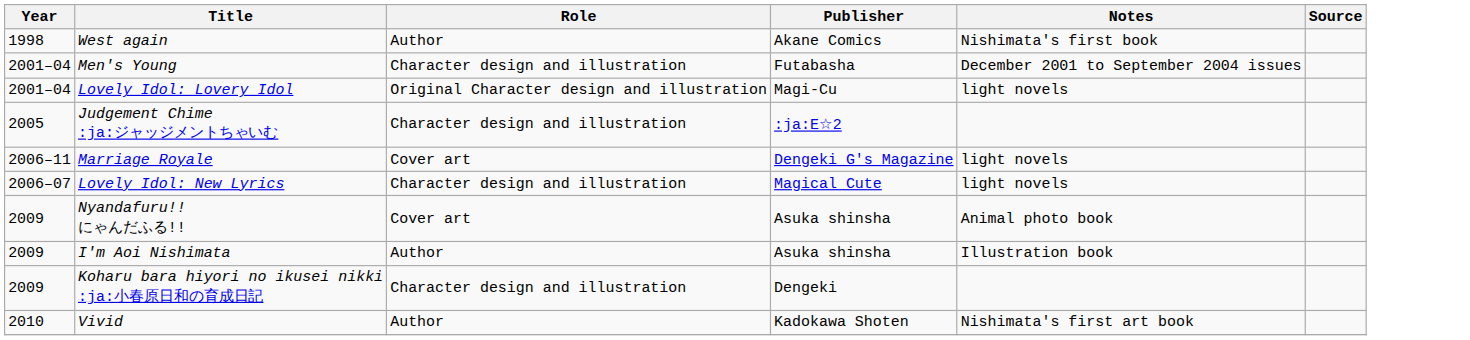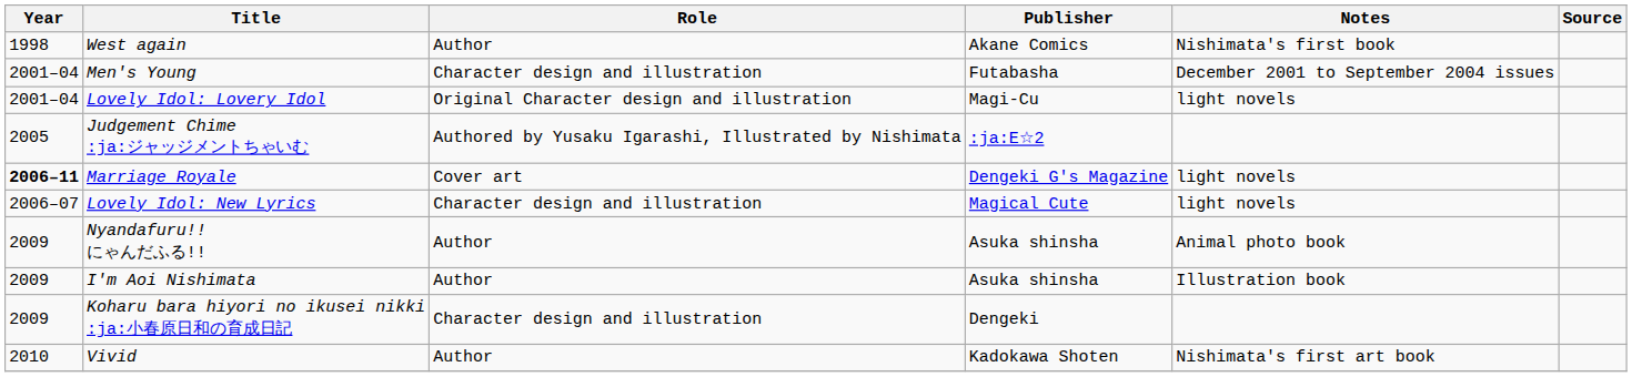 <table class="wikitable sortable plainrowheaders">
 <tr>
 <th>Year</th>
 <th>Title</th>
 <th>Role</th>
 <th>Publisher</th>
 <th class="unsortable">Notes</th>
 <th class="unsortable">Source</th>
 </tr>
 <tr>
 <td>1998</td>
 <td><em>West again</em></td>
 <td>Author</td>
 <td>Akane Comics</td>
 <td>Nishimata's first book</td>
 <td></td>
 </tr>
 <tr>
 <td>2001–04</td>
 <td><em>Men's Young</em></td>
 <td>Character design and illustration</td>
 <td>Futabasha</td>
 <td>December 2001 to September 2004 issues</td>
 <td></td>
 </tr>
 <tr>
 <td>2001–04</td>
 <td><em><a href='#'>Lovely Idol: Lovery Idol</a></em></td>
 <td>Original Character design and illustration</td>
 <td>Magi-Cu</td>
 <td>light novels</td>
 <td></td>
 </tr>
 <tr>
 <td>2005</td>
 <td><em>Judgement Chime</em> <br><a href='#'>:ja:ジャッジメントちゃいむ</a></td>
-<td>Character design and illustration</td>
+<td>Authored by Yusaku Igarashi, Illustrated by Nishimata</td>
 <td><a href='#'>:ja:E☆2</a></td>
 <td></td>
 <td></td>
 </tr>
 <tr>
-<td>2006–11</td>
+<td><strong>2006–11</strong></td>
 <td><em><a href='#'>Marriage Royale</a></em></td>
 <td>Cover art </td>
 <td><a href='#'>Dengeki G's Magazine</a></td>
 <td>light novels</td>
 <td></td>
 </tr>
 <tr>
 <td>2006–07</td>
 <td><em><a href='#'>Lovely Idol: New Lyrics</a></em></td>
 <td>Character design and illustration</td>
 <td><a href='#'>Magical Cute</a></td>
 <td>light novels</td>
 <td></td>
 </tr>
 <tr>
 <td>2009</td>
 <td><em>Nyandafuru!!</em><br>にゃんだふる!!</td>
-<td>Cover art </td>
+<td>Author</td>
 <td>Asuka shinsha </td>
 <td>Animal photo book</td>
 <td></td>
 </tr>
 <tr>
 <td>2009</td>
 <td><em>I'm Aoi Nishimata</em></td>
 <td>Author</td>
 <td>Asuka shinsha </td>
 <td>Illustration book</td>
 <td></td>
 </tr>
 <tr>
 <td>2009</td>
 <td><em>Koharu bara hiyori no ikusei nikki</em><br><a href='#'>:ja:小春原日和の育成日記</a></td>
 <td>Character design and illustration</td>
 <td>Dengeki</td>
 <td></td>
 <td></td>
 </tr>
 <tr>
 <td>2010</td>
 <td><em>Vivid</em></td>
 <td>Author</td>
 <td>Kadokawa Shoten</td>
 <td>Nishimata's first art book</td>
 <td></td>
 </tr>
 <tr>
 </tr>
 </table>
